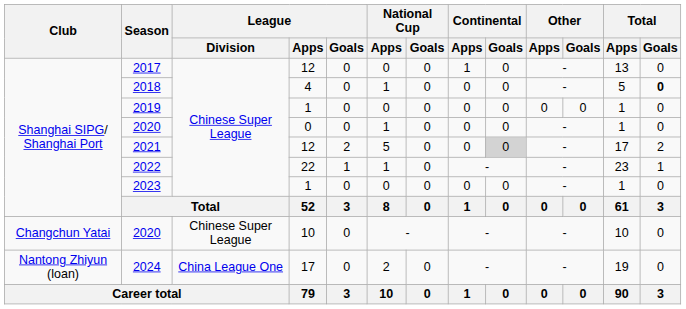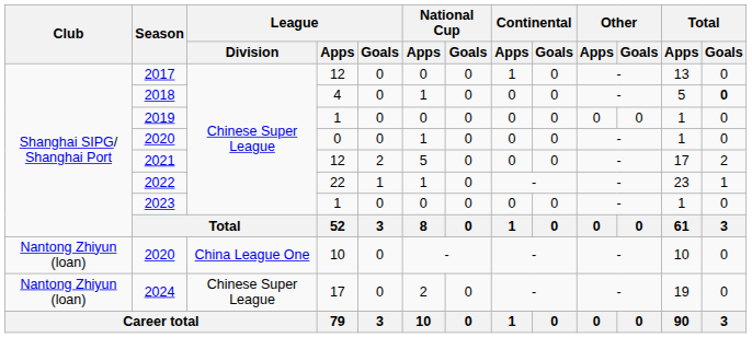 <table class="wikitable" style="text-align: center">
 <tr>
 <th rowspan="2">Club</th>
 <th rowspan="2">Season</th>
 <th colspan="3">League</th>
 <th colspan="2">National Cup</th>
 <th colspan="2">Continental</th>
 <th colspan="2">Other</th>
 <th colspan="2">Total</th>
 </tr>
 <tr>
 <th>Division</th>
 <th>Apps</th>
 <th>Goals</th>
 <th>Apps</th>
 <th>Goals</th>
 <th>Apps</th>
 <th>Goals</th>
 <th>Apps</th>
 <th>Goals</th>
 <th>Apps</th>
 <th>Goals</th>
 </tr>
 <tr>
 <td rowspan=8><a href='#'>Shanghai SIPG</a>/<br><a href='#'>Shanghai Port</a></td>
 <td><a href='#'>2017</a></td>
 <td rowspan=7><a href='#'>Chinese Super League</a></td>
 <td>12</td>
 <td>0</td>
 <td>0</td>
 <td>0</td>
 <td>1</td>
 <td>0</td>
 <td colspan="2">-</td>
 <td>13</td>
 <td>0</td>
 </tr>
 <tr>
 <td><a href='#'>2018</a></td>
 <td>4</td>
 <td>0</td>
 <td>1</td>
 <td>0</td>
 <td>0</td>
 <td>0</td>
 <td colspan="2">-</td>
 <td>5</td>
 <td><strong>0</strong></td>
 </tr>
 <tr>
 <td><a href='#'>2019</a></td>
 <td>1</td>
 <td>0</td>
 <td>0</td>
 <td>0</td>
 <td>0</td>
 <td>0</td>
 <td>0</td>
 <td>0</td>
 <td>1</td>
 <td>0</td>
 </tr>
 <tr>
 <td><a href='#'>2020</a></td>
 <td>0</td>
 <td>0</td>
 <td>1</td>
 <td>0</td>
 <td>0</td>
 <td>0</td>
 <td colspan="2">-</td>
 <td>1</td>
 <td>0</td>
 </tr>
 <tr>
 <td><a href='#'>2021</a></td>
 <td>12</td>
 <td>2</td>
 <td>5</td>
 <td>0</td>
 <td>0</td>
-<td style="background: lightgrey;">0</td>
+<td>0</td>
 <td colspan="2">-</td>
 <td>17</td>
 <td>2</td>
 </tr>
 <tr>
 <td><a href='#'>2022</a></td>
 <td>22</td>
 <td>1</td>
 <td>1</td>
 <td>0</td>
 <td colspan="2">-</td>
 <td colspan="2">-</td>
 <td>23</td>
 <td>1</td>
 </tr>
 <tr>
 <td><a href='#'>2023</a></td>
 <td>1</td>
 <td>0</td>
 <td>0</td>
 <td>0</td>
 <td>0</td>
 <td>0</td>
 <td colspan="2">-</td>
 <td>1</td>
 <td>0</td>
 </tr>
 <tr>
 <th colspan=2>Total</th>
 <th>52</th>
 <th>3</th>
 <th>8</th>
 <th>0</th>
 <th>1</th>
 <th>0</th>
 <th>0</th>
 <th>0</th>
 <th>61</th>
 <th>3</th>
 </tr>
 <tr>
-<td><a href='#'>Changchun Yatai</a></td>
+<td><a href='#'>Nantong Zhiyun</a> (loan)</td>
 <td><a href='#'>2020</a></td>
-<td>Chinese Super League</td>
+<td><a href='#'>China League One</a></td>
 <td>10</td>
 <td>0</td>
 <td colspan="2">-</td>
 <td colspan="2">-</td>
 <td colspan="2">-</td>
 <td>10</td>
 <td>0</td>
 </tr>
 <tr>
 <td><a href='#'>Nantong Zhiyun</a> (loan)</td>
 <td><a href='#'>2024</a></td>
-<td><a href='#'>China League One</a></td>
+<td>Chinese Super League</td>
 <td>17</td>
 <td>0</td>
 <td>2</td>
 <td>0</td>
 <td colspan="2">-</td>
 <td colspan="2">-</td>
 <td>19</td>
 <td>0</td>
 </tr>
 <tr>
 <th colspan=3>Career total</th>
 <th>79</th>
 <th>3</th>
 <th>10</th>
 <th>0</th>
 <th>1</th>
 <th>0</th>
 <th>0</th>
 <th>0</th>
 <th>90</th>
 <th>3</th>
 </tr>
 </table>
